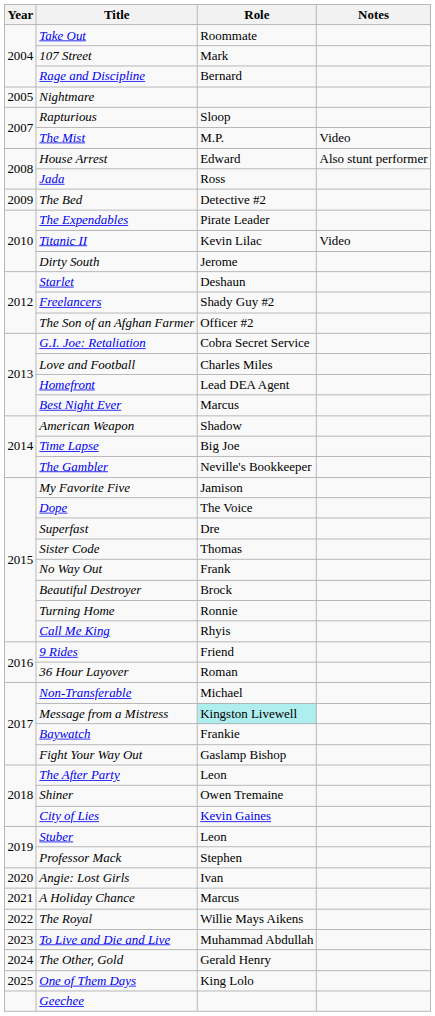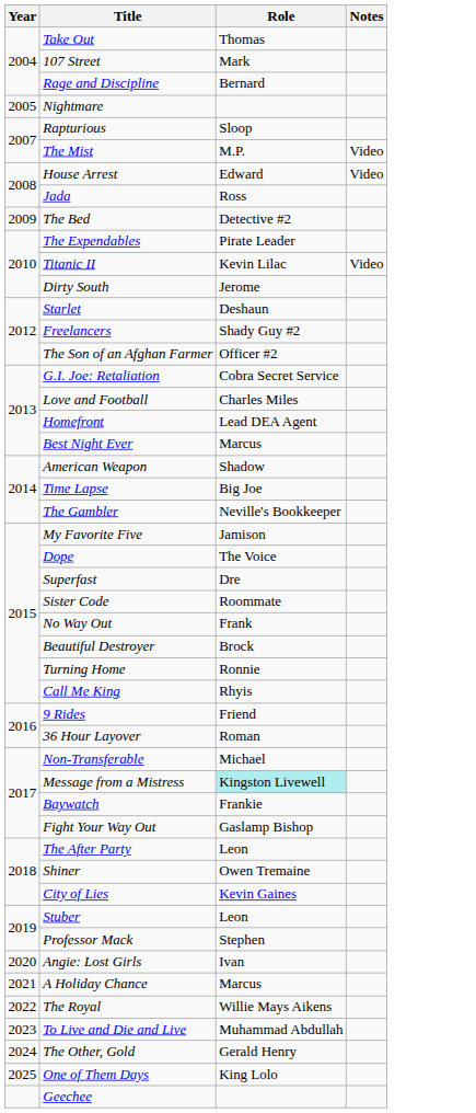 <table class="wikitable sortable">
 <tr>
 <th>Year</th>
 <th>Title</th>
 <th>Role</th>
 <th class="unsortable">Notes</th>
 </tr>
 <tr>
 <td rowspan="3">2004</td>
 <td><em><a href='#'>Take Out</a></em></td>
-<td>Roommate</td>
+<td>Thomas</td>
 <td></td>
 </tr>
 <tr>
 <td><em>107 Street</em></td>
 <td>Mark</td>
 <td></td>
 </tr>
 <tr>
 <td><em><a href='#'>Rage and Discipline</a></em></td>
 <td>Bernard</td>
 <td></td>
 </tr>
 <tr>
 <td>2005</td>
 <td><em>Nightmare</em></td>
 <td></td>
 <td></td>
 </tr>
 <tr>
 <td rowspan="2">2007</td>
 <td><em>Rapturious</em></td>
 <td>Sloop</td>
 <td></td>
 </tr>
 <tr>
 <td><em><a href='#'>The Mist</a></em></td>
 <td>M.P.</td>
 <td>Video</td>
 </tr>
 <tr>
 <td rowspan="2">2008</td>
 <td><em>House Arrest</em></td>
 <td>Edward</td>
-<td>Also stunt performer</td>
+<td>Video</td>
 </tr>
 <tr>
 <td><em><a href='#'>Jada</a></em></td>
 <td>Ross</td>
 <td></td>
 </tr>
 <tr>
 <td>2009</td>
 <td><em>The Bed</em></td>
 <td>Detective #2</td>
 <td></td>
 </tr>
 <tr>
 <td rowspan="3">2010</td>
 <td><em><a href='#'>The Expendables</a></em></td>
 <td>Pirate Leader</td>
 <td></td>
 </tr>
 <tr>
 <td><em><a href='#'>Titanic II</a></em></td>
 <td>Kevin Lilac</td>
 <td>Video</td>
 </tr>
 <tr>
 <td><em>Dirty South</em></td>
 <td>Jerome</td>
 <td></td>
 </tr>
 <tr>
 <td rowspan="3">2012</td>
 <td><em><a href='#'>Starlet</a></em></td>
 <td>Deshaun</td>
 <td></td>
 </tr>
 <tr>
 <td><em><a href='#'>Freelancers</a></em></td>
 <td>Shady Guy #2</td>
 <td></td>
 </tr>
 <tr>
 <td><em>The Son of an Afghan Farmer</em></td>
 <td>Officer #2</td>
 <td></td>
 </tr>
 <tr>
 <td rowspan="4">2013</td>
 <td><em><a href='#'>G.I. Joe: Retaliation</a></em></td>
 <td>Cobra Secret Service</td>
 <td></td>
 </tr>
 <tr>
 <td><em>Love and Football</em></td>
 <td>Charles Miles</td>
 <td></td>
 </tr>
 <tr>
 <td><em><a href='#'>Homefront</a></em></td>
 <td>Lead DEA Agent</td>
 <td></td>
 </tr>
 <tr>
 <td><em><a href='#'>Best Night Ever</a></em></td>
 <td>Marcus</td>
 <td></td>
 </tr>
 <tr>
 <td rowspan="3">2014</td>
 <td><em>American Weapon</em></td>
 <td>Shadow</td>
 <td></td>
 </tr>
 <tr>
 <td><em><a href='#'>Time Lapse</a></em></td>
 <td>Big Joe</td>
 <td></td>
 </tr>
 <tr>
 <td><em><a href='#'>The Gambler</a></em></td>
 <td>Neville's Bookkeeper</td>
 <td></td>
 </tr>
 <tr>
 <td rowspan="8">2015</td>
 <td><em>My Favorite Five</em></td>
 <td>Jamison</td>
 <td></td>
 </tr>
 <tr>
 <td><em><a href='#'>Dope</a></em></td>
 <td>The Voice</td>
 <td></td>
 </tr>
 <tr>
 <td><em>Superfast</em></td>
 <td>Dre</td>
 <td></td>
 </tr>
 <tr>
 <td><em>Sister Code</em></td>
-<td>Thomas</td>
+<td>Roommate</td>
 <td></td>
 </tr>
 <tr>
 <td><em>No Way Out</em></td>
 <td>Frank</td>
 <td></td>
 </tr>
 <tr>
 <td><em>Beautiful Destroyer</em></td>
 <td>Brock</td>
 <td></td>
 </tr>
 <tr>
 <td><em>Turning Home</em></td>
 <td>Ronnie</td>
 <td></td>
 </tr>
 <tr>
 <td><em><a href='#'>Call Me King</a></em></td>
 <td>Rhyis</td>
 <td></td>
 </tr>
 <tr>
 <td rowspan="2">2016</td>
 <td><em><a href='#'>9 Rides</a></em></td>
 <td>Friend</td>
 <td></td>
 </tr>
 <tr>
 <td><em>36 Hour Layover</em></td>
 <td>Roman</td>
 <td></td>
 </tr>
 <tr>
 <td rowspan="4">2017</td>
 <td><em><a href='#'>Non-Transferable</a></em></td>
 <td>Michael</td>
 <td></td>
 </tr>
 <tr>
 <td><em>Message from a Mistress</em></td>
 <td style="background: paleturquoise;">Kingston Livewell</td>
 <td></td>
 </tr>
 <tr>
 <td><em><a href='#'>Baywatch</a></em></td>
 <td>Frankie</td>
 <td></td>
 </tr>
 <tr>
 <td><em>Fight Your Way Out</em></td>
 <td>Gaslamp Bishop</td>
 <td></td>
 </tr>
 <tr>
 <td rowspan="3">2018</td>
 <td><em><a href='#'>The After Party</a></em></td>
 <td>Leon</td>
 <td></td>
 </tr>
 <tr>
 <td><em>Shiner</em></td>
 <td>Owen Tremaine</td>
 <td></td>
 </tr>
 <tr>
 <td><em><a href='#'>City of Lies</a></em></td>
 <td><a href='#'>Kevin Gaines</a></td>
 <td></td>
 </tr>
 <tr>
 <td rowspan="2">2019</td>
 <td><em><a href='#'>Stuber</a></em></td>
 <td>Leon</td>
 <td></td>
 </tr>
 <tr>
 <td><em>Professor Mack</em></td>
 <td>Stephen</td>
 <td></td>
 </tr>
 <tr>
 <td>2020</td>
 <td><em>Angie: Lost Girls</em></td>
 <td>Ivan</td>
 <td></td>
 </tr>
 <tr>
 <td>2021</td>
 <td><em>A Holiday Chance</em></td>
 <td>Marcus</td>
 <td></td>
 </tr>
 <tr>
 <td>2022</td>
 <td><em>The Royal</em></td>
 <td>Willie Mays Aikens</td>
 <td></td>
 </tr>
 <tr>
 <td>2023</td>
 <td><em><a href='#'>To Live and Die and Live</a></em></td>
 <td>Muhammad Abdullah</td>
 <td></td>
 </tr>
 <tr>
 <td>2024</td>
 <td><em>The Other, Gold</em></td>
 <td>Gerald Henry</td>
 <td></td>
 </tr>
 <tr>
 <td>2025</td>
 <td><em><a href='#'>One of Them Days</a></em></td>
 <td>King Lolo</td>
 <td></td>
 </tr>
 <tr>
 <td></td>
 <td><em><a href='#'>Geechee</a></em></td>
 <td></td>
 <td></td>
 </tr>
 </table>
